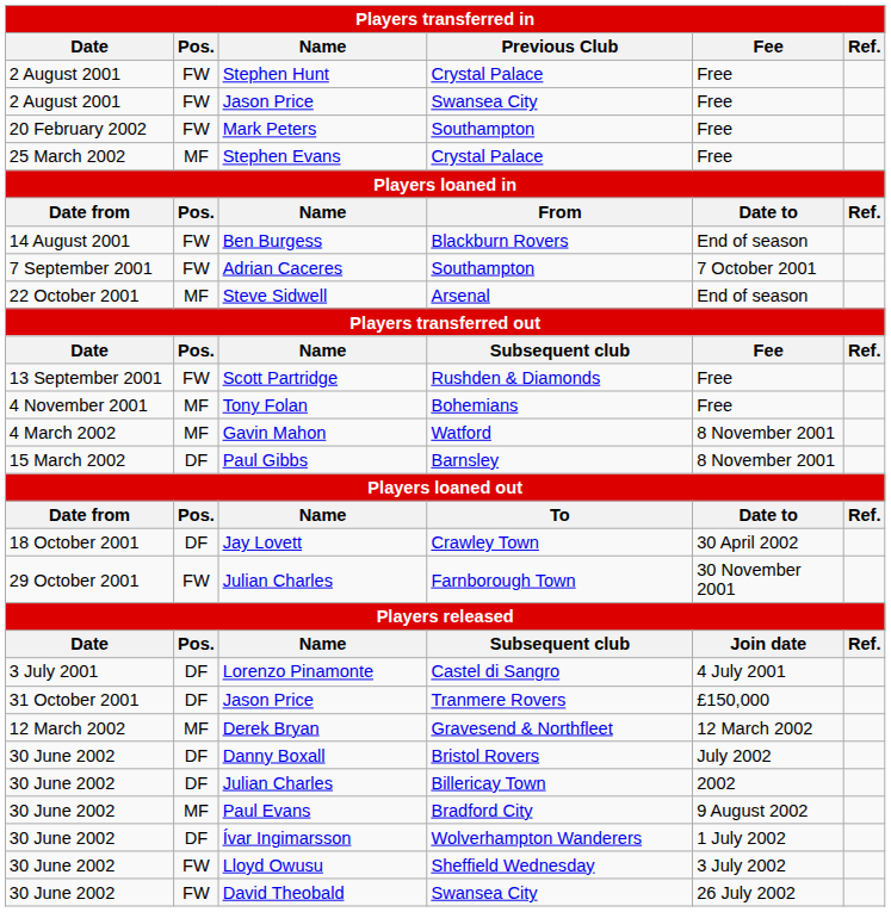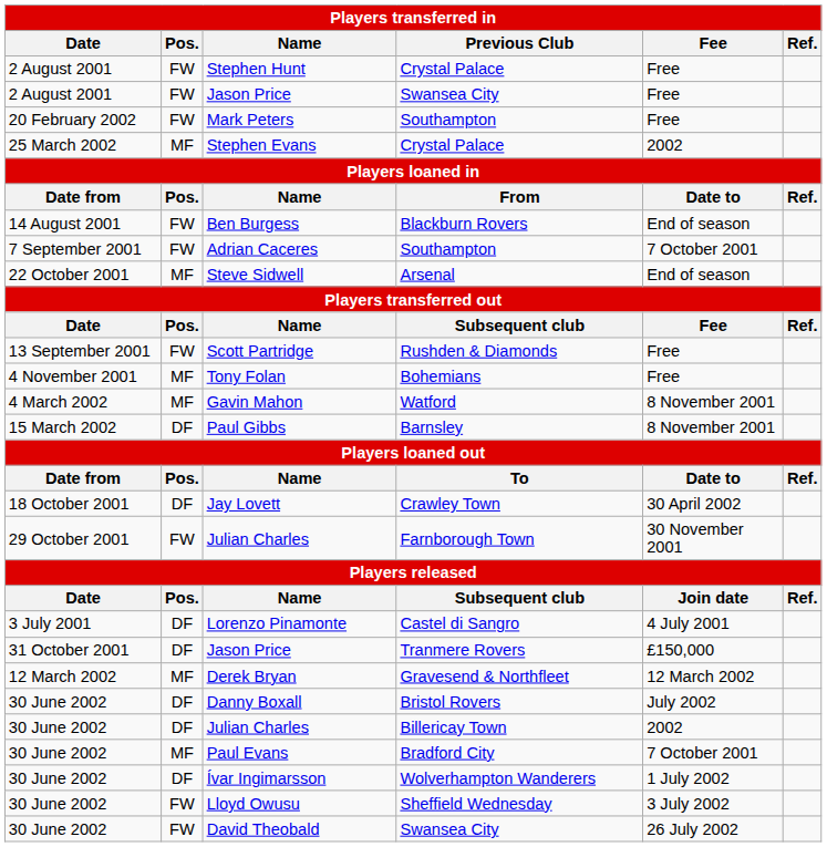 <table class="wikitable" style="font-size:95%;">
 <tr>
 <th colspan="6" style="background:#d00; color:white; text-align:center;">Players transferred in</th>
 </tr>
 <tr>
 <th style="width:140px;">Date</th>
 <th style="width:25px;">Pos.</th>
 <th style="width:175px;">Name</th>
 <th style="width:225px;">Previous Club</th>
 <th style="width:125px;">Fee</th>
 <th style="width:25px;">Ref.</th>
 </tr>
 <tr>
 <td>2 August 2001</td>
 <td style="text-align:center;">FW</td>
 <td> <a href='#'>Stephen Hunt</a></td>
 <td> <a href='#'>Crystal Palace</a></td>
 <td>Free</td>
 <td></td>
 </tr>
 <tr>
 <td>2 August 2001</td>
 <td style="text-align:center;">FW</td>
 <td> <a href='#'>Jason Price</a></td>
 <td> <a href='#'>Swansea City</a></td>
 <td>Free</td>
 <td></td>
 </tr>
 <tr>
 <td>20 February 2002</td>
 <td style="text-align:center;">FW</td>
 <td> <a href='#'>Mark Peters</a></td>
 <td> <a href='#'>Southampton</a></td>
 <td>Free</td>
 <td></td>
 </tr>
 <tr>
 <td>25 March 2002</td>
 <td style="text-align:center;">MF</td>
 <td> <a href='#'>Stephen Evans</a></td>
 <td> <a href='#'>Crystal Palace</a></td>
-<td>Free</td>
+<td>2002</td>
 <td></td>
 </tr>
 <tr>
 <th colspan="6" style="background:#d00; color:white; text-align:center;">Players loaned in</th>
 </tr>
 <tr>
 <th>Date from</th>
 <th>Pos.</th>
 <th>Name</th>
 <th>From</th>
 <th>Date to</th>
 <th>Ref.</th>
 </tr>
 <tr>
 <td>14 August 2001</td>
 <td style="text-align:center;">FW</td>
 <td> <a href='#'>Ben Burgess</a></td>
 <td> <a href='#'>Blackburn Rovers</a></td>
 <td>End of season</td>
 <td></td>
 </tr>
 <tr>
 <td>7 September 2001</td>
 <td style="text-align:center;">FW</td>
 <td> <a href='#'>Adrian Caceres</a></td>
 <td> <a href='#'>Southampton</a></td>
 <td>7 October 2001</td>
 <td></td>
 </tr>
 <tr>
 <td>22 October 2001</td>
 <td style="text-align:center;">MF</td>
 <td> <a href='#'>Steve Sidwell</a></td>
 <td> <a href='#'>Arsenal</a></td>
 <td>End of season</td>
 <td></td>
 </tr>
 <tr>
 <th colspan="6" style="background:#d00; color:white; text-align:center;">Players transferred out</th>
 </tr>
 <tr>
 <th>Date</th>
 <th>Pos.</th>
 <th>Name</th>
 <th>Subsequent club</th>
 <th>Fee</th>
 <th>Ref.</th>
 </tr>
 <tr>
 <td>13 September 2001</td>
 <td style="text-align:center;">FW</td>
 <td> <a href='#'>Scott Partridge</a></td>
 <td> <a href='#'>Rushden & Diamonds</a></td>
 <td>Free</td>
 <td></td>
 </tr>
 <tr>
 <td>4 November 2001</td>
 <td style="text-align:center;">MF</td>
 <td> <a href='#'>Tony Folan</a></td>
 <td> <a href='#'>Bohemians</a></td>
 <td>Free</td>
 <td></td>
 </tr>
 <tr>
 <td>4 March 2002</td>
 <td style="text-align:center;">MF</td>
 <td> <a href='#'>Gavin Mahon</a></td>
 <td> <a href='#'>Watford</a></td>
 <td>8 November 2001</td>
 <td></td>
 </tr>
 <tr>
 <td>15 March 2002</td>
 <td style="text-align:center;">DF</td>
 <td> <a href='#'>Paul Gibbs</a></td>
 <td> <a href='#'>Barnsley</a></td>
 <td>8 November 2001</td>
 <td></td>
 </tr>
 <tr>
 <th colspan="6" style="background:#d00; color:white; text-align:center;">Players loaned out</th>
 </tr>
 <tr>
 <th>Date from</th>
 <th>Pos.</th>
 <th>Name</th>
 <th>To</th>
 <th>Date to</th>
 <th>Ref.</th>
 </tr>
 <tr>
 <td>18 October 2001</td>
 <td style="text-align:center;">DF</td>
 <td> <a href='#'>Jay Lovett</a></td>
 <td> <a href='#'>Crawley Town</a></td>
 <td>30 April 2002</td>
 <td></td>
 </tr>
 <tr>
 <td>29 October 2001</td>
 <td style="text-align:center;">FW</td>
 <td> <a href='#'>Julian Charles</a></td>
 <td> <a href='#'>Farnborough Town</a></td>
 <td>30 November 2001</td>
 <td></td>
 </tr>
 <tr>
 <th colspan="6" style="background:#d00; color:white; text-align:center;">Players released</th>
 </tr>
 <tr>
 <th>Date</th>
 <th>Pos.</th>
 <th>Name</th>
 <th>Subsequent club</th>
 <th>Join date</th>
 <th>Ref.</th>
 </tr>
 <tr>
 <td>3 July 2001</td>
 <td style="text-align:center;">DF</td>
 <td> <a href='#'>Lorenzo Pinamonte</a></td>
 <td> <a href='#'>Castel di Sangro</a></td>
 <td>4 July 2001</td>
 <td></td>
 </tr>
 <tr>
 <td>31 October 2001</td>
 <td style="text-align:center;">DF</td>
 <td> <a href='#'>Jason Price</a></td>
 <td> <a href='#'>Tranmere Rovers</a></td>
 <td>£150,000</td>
 <td></td>
 </tr>
 <tr>
 <td>12 March 2002</td>
 <td style="text-align:center;">MF</td>
 <td> <a href='#'>Derek Bryan</a></td>
 <td> <a href='#'>Gravesend & Northfleet</a></td>
 <td>12 March 2002</td>
 <td></td>
 </tr>
 <tr>
 <td>30 June 2002</td>
 <td style="text-align:center;">DF</td>
 <td> <a href='#'>Danny Boxall</a></td>
 <td> <a href='#'>Bristol Rovers</a></td>
 <td>July 2002</td>
 <td></td>
 </tr>
 <tr>
 <td>30 June 2002</td>
 <td style="text-align:center;">DF</td>
 <td> <a href='#'>Julian Charles</a></td>
 <td> <a href='#'>Billericay Town</a></td>
 <td>2002</td>
 <td></td>
 </tr>
 <tr>
 <td>30 June 2002</td>
 <td style="text-align:center;">MF</td>
 <td> <a href='#'>Paul Evans</a></td>
 <td> <a href='#'>Bradford City</a></td>
-<td>9 August 2002</td>
+<td>7 October 2001</td>
 <td></td>
 </tr>
 <tr>
 <td>30 June 2002</td>
 <td style="text-align:center;">DF</td>
 <td> <a href='#'>Ívar Ingimarsson</a></td>
 <td> <a href='#'>Wolverhampton Wanderers</a></td>
 <td>1 July 2002</td>
 <td></td>
 </tr>
 <tr>
 <td>30 June 2002</td>
 <td style="text-align:center;">FW</td>
 <td> <a href='#'>Lloyd Owusu</a></td>
 <td> <a href='#'>Sheffield Wednesday</a></td>
 <td>3 July 2002</td>
 <td></td>
 </tr>
 <tr>
 <td>30 June 2002</td>
 <td style="text-align:center;">FW</td>
 <td> <a href='#'>David Theobald</a></td>
 <td> <a href='#'>Swansea City</a></td>
 <td>26 July 2002</td>
 <td></td>
 </tr>
 </table>
